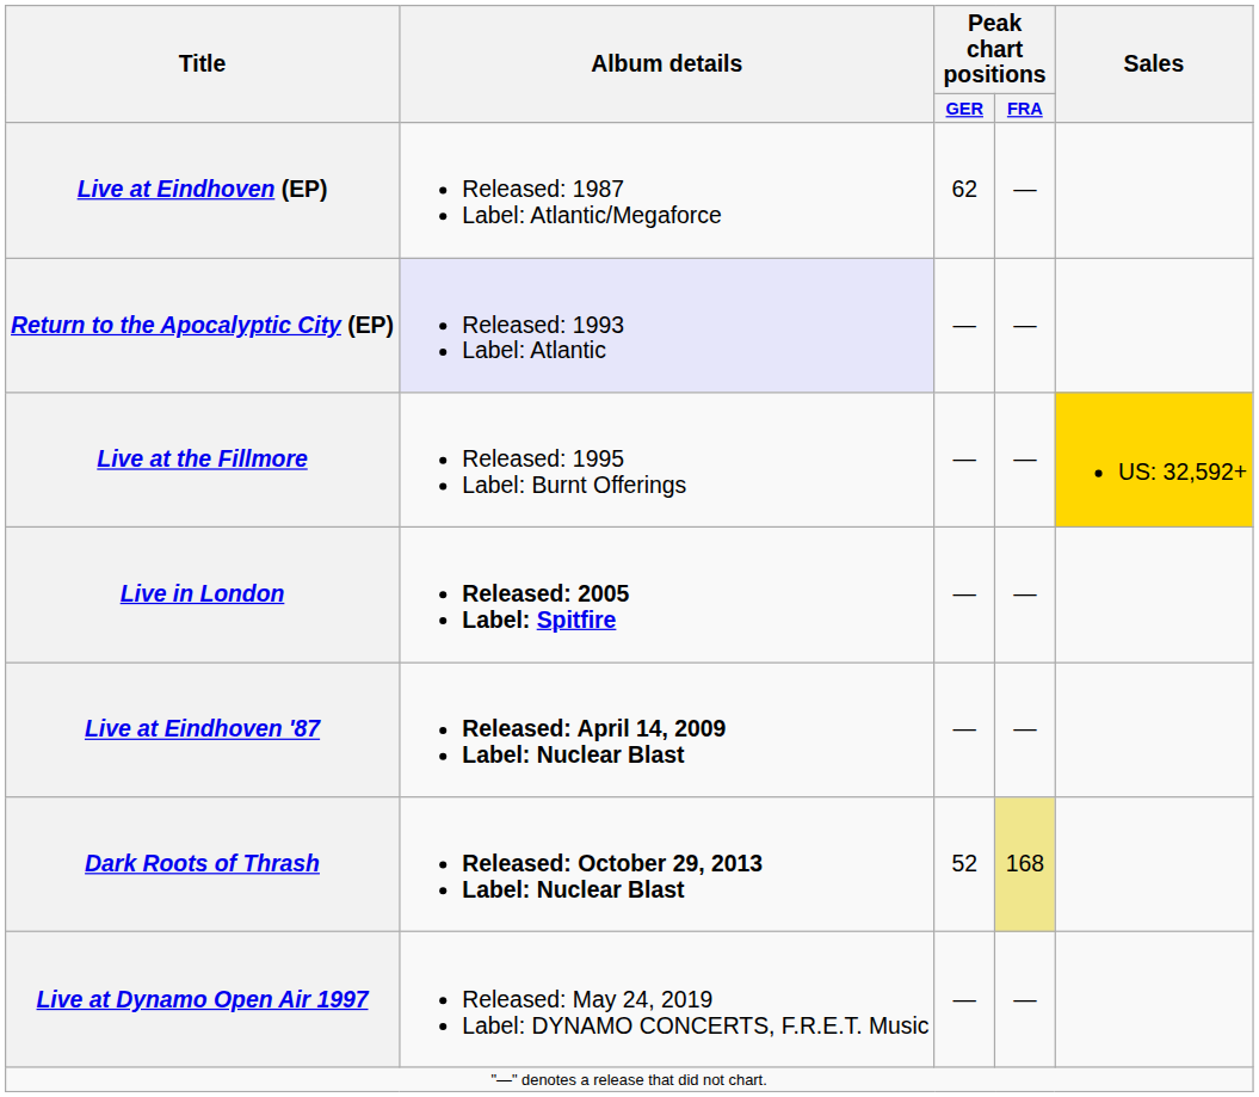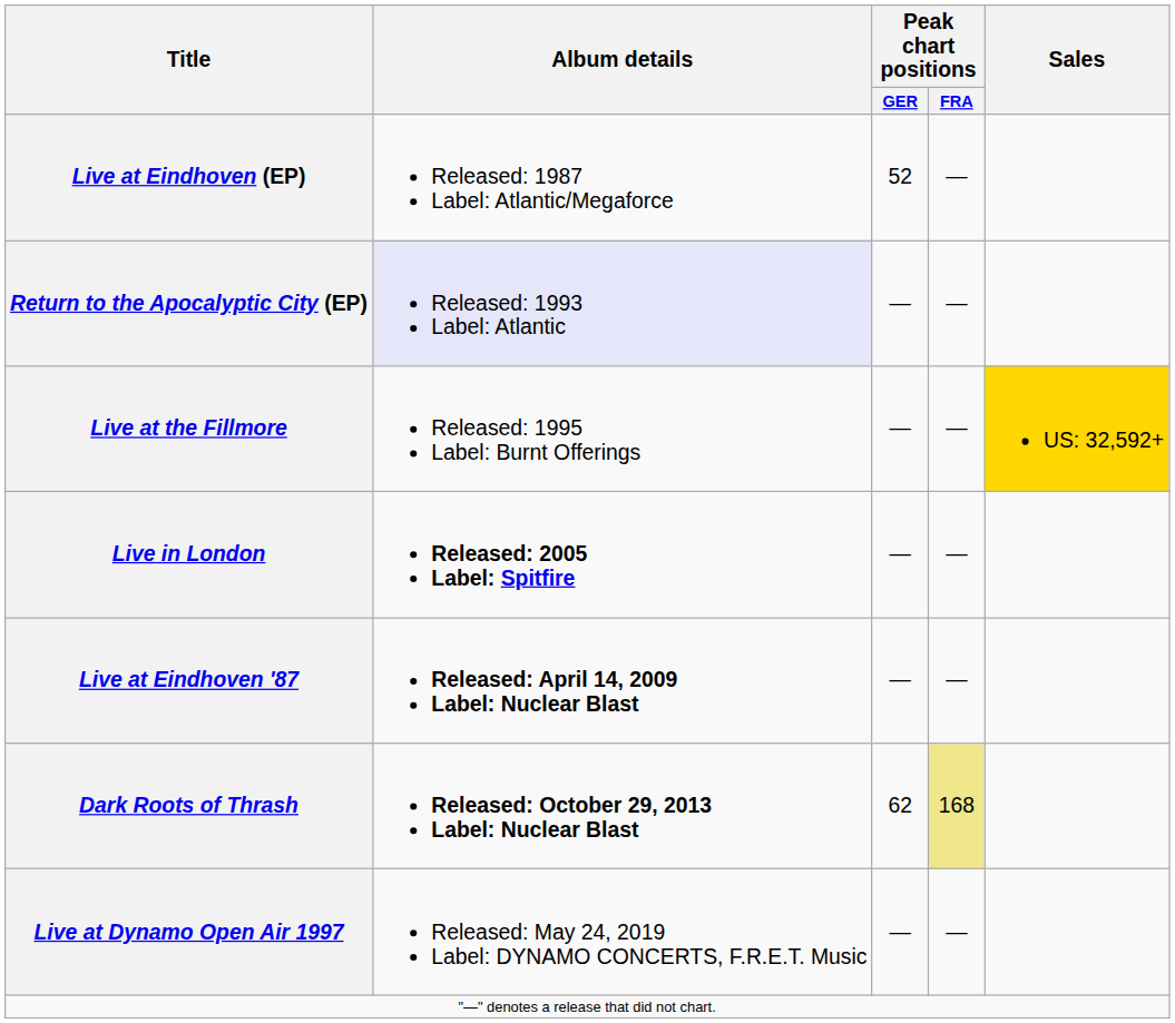 <table class ="wikitable plainrowheaders">
 <tr>
 <th scope="col" rowspan="2">Title</th>
 <th scope="col" rowspan="2">Album details</th>
 <th scope="col" colspan="2">Peak chart positions</th>
 <th scope="col" rowspan="2">Sales</th>
 </tr>
 <tr>
 <th style="width:3em;font-size:75%"><a href='#'>GER</a><br></th>
 <th style="width:3em;font-size:75%"><a href='#'>FRA</a><br></th>
 </tr>
 <tr>
 <th scope="row"><em><a href='#'>Live at Eindhoven</a></em> (EP)</th>
 <td><br><ul><li>Released: 1987</li><li>Label: Atlantic/Megaforce</li></ul></td>
-<td align="center">62</td>
+<td align="center">52</td>
 <td align="center">—</td>
 <td></td>
 </tr>
 <tr>
 <th scope="row"><em><a href='#'>Return to the Apocalyptic City</a></em> (EP)</th>
 <td style="background: lavender;"><br><ul><li>Released: 1993</li><li>Label: Atlantic</li></ul></td>
 <td align="center">—</td>
 <td align="center">—</td>
 <td></td>
 </tr>
 <tr>
 <th scope="row"><em><a href='#'>Live at the Fillmore</a></em></th>
 <td><br><ul><li>Released: 1995</li><li>Label: Burnt Offerings</li></ul></td>
 <td align="center">—</td>
 <td align="center">—</td>
 <td style="background: gold;"><br><ul><li>US: 32,592+</li></ul></td>
 </tr>
 <tr>
 <th scope="row"><em><a href='#'>Live in London</a></em></th>
 <td><strong><br><ul><li>Released: 2005</li><li>Label: <a href='#'>Spitfire</a></li></ul></strong></td>
 <td align="center">—</td>
 <td align="center">—</td>
 <td></td>
 </tr>
 <tr>
 <th scope="row"><em><a href='#'>Live at Eindhoven '87</a></em></th>
 <td><strong><br><ul><li>Released: April 14, 2009</li><li>Label: Nuclear Blast</li></ul></strong></td>
 <td align="center">—</td>
 <td align="center">—</td>
 <td></td>
 </tr>
 <tr>
 <th scope="row"><em><a href='#'>Dark Roots of Thrash</a></em></th>
 <td><strong><br><ul><li>Released: October 29, 2013</li><li>Label: Nuclear Blast</li></ul></strong></td>
-<td align="center">52</td>
+<td align="center">62</td>
 <td align="center" style="background: khaki;">168</td>
 <td></td>
 </tr>
 <tr>
 <th scope="row"><em><a href='#'>Live at Dynamo Open Air 1997</a></em></th>
 <td><br><ul><li>Released: May 24, 2019</li><li>Label: DYNAMO CONCERTS, F.R.E.T. Music</li></ul></td>
 <td align="center">—</td>
 <td align="center">—</td>
 <td></td>
 </tr>
 <tr>
 <td align="center" colspan="15" style="font-size: 8pt">"—" denotes a release that did not chart.</td>
 </tr>
 </table>
